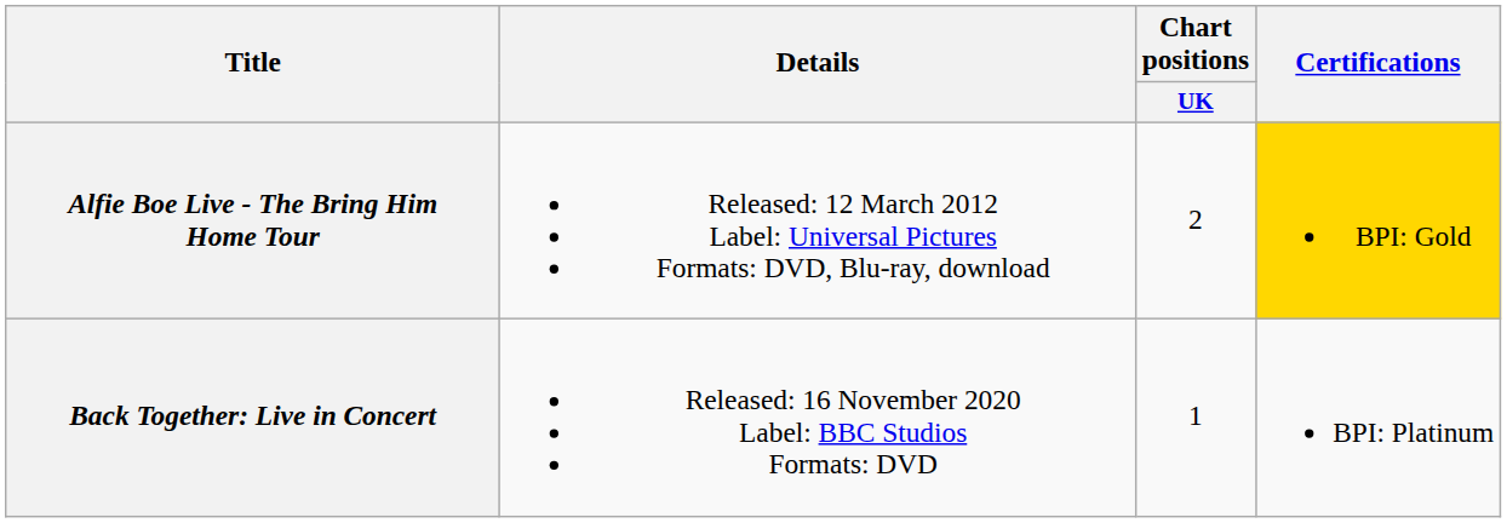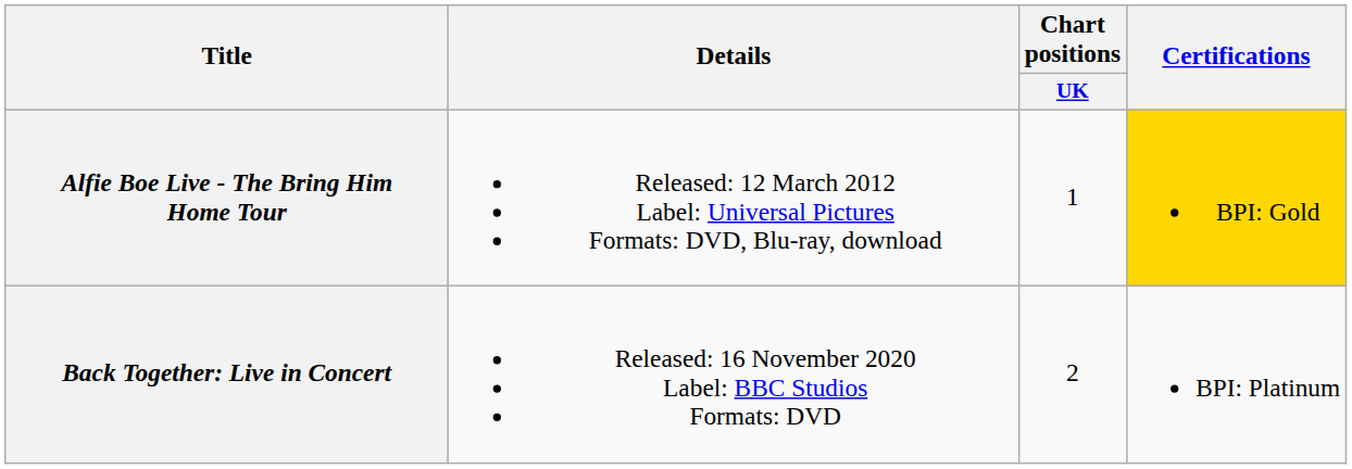 <table class="wikitable plainrowheaders" style="text-align:center;">
 <tr>
 <th scope="col" rowspan="2" style="width:17em;">Title</th>
 <th scope="col" rowspan="2" style="width:22em;">Details</th>
 <th scope="col">Chart positions</th>
 <th scope="col" rowspan="2"><a href='#'>Certifications</a></th>
 </tr>
 <tr>
 <th scope="col" style="width:3em;font-size:85%;"><a href='#'>UK</a><br></th>
 </tr>
 <tr>
 <th scope="row"><em>Alfie Boe Live - The Bring Him<br>Home Tour</em></th>
 <td><br><ul><li>Released: 12 March 2012</li><li>Label: <a href='#'>Universal Pictures</a></li><li>Formats: DVD, Blu-ray, download</li></ul></td>
-<td>2</td>
+<td>1</td>
 <td style="background: gold;"><br><ul><li>BPI: Gold</li></ul></td>
 </tr>
 <tr>
 <th scope="row"><em>Back Together: Live in Concert</em><br></th>
 <td><br><ul><li>Released: 16 November 2020</li><li>Label: <a href='#'>BBC Studios</a></li><li>Formats: DVD</li></ul></td>
-<td>1</td>
+<td>2</td>
 <td><br><ul><li>BPI: Platinum</li></ul></td>
 </tr>
 </table>
